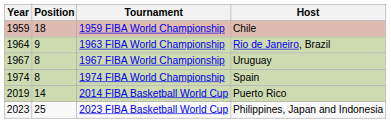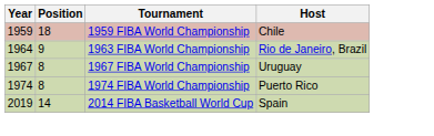 <table class="wikitable">
 <tr>
 <th>Year</th>
 <th>Position</th>
 <th>Tournament</th>
 <th>Host</th>
 </tr>
 <tr style="background:#debab0;">
 <td>1959</td>
 <td>18</td>
 <td><a href='#'>1959 FIBA World Championship</a></td>
 <td>Chile</td>
 </tr>
 <tr style="background:#CEDAB0;">
 <td>1964</td>
 <td>9</td>
 <td><a href='#'>1963 FIBA World Championship</a></td>
 <td><a href='#'>Rio de Janeiro</a>, Brazil</td>
 </tr>
 <tr style="background:#CEDAB0;">
 <td>1967</td>
 <td>8</td>
 <td><a href='#'>1967 FIBA World Championship</a></td>
 <td>Uruguay</td>
 </tr>
 <tr style="background:#CEDAB0;">
 <td>1974</td>
 <td>8</td>
 <td><a href='#'>1974 FIBA World Championship</a></td>
-<td>Spain</td>
+<td>Puerto Rico</td>
 </tr>
 <tr style="background:#CEDAB0;">
 <td>2019</td>
 <td>14</td>
 <td><a href='#'>2014 FIBA Basketball World Cup</a></td>
-<td>Puerto Rico</td>
-</tr>
-<tr>
-<td>2023</td>
-<td>25</td>
-<td><a href='#'>2023 FIBA Basketball World Cup</a></td>
-<td>Philippines, Japan and Indonesia</td>
+<td>Spain</td>
 </tr>
 </table>
